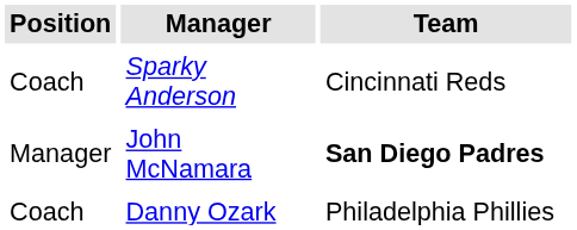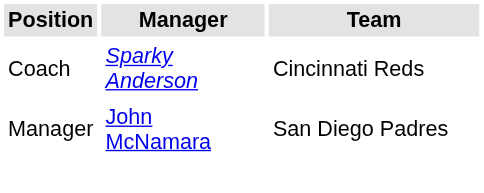 <table border="0" cellspacing="3" cellpadding="3">
 <tr style="background: #e3e3e3;">
 <th width="50">Position</th>
 <th style="width:115px;">Manager</th>
 <th style="width:150px;">Team</th>
 </tr>
 <tr>
 <td>Coach</td>
 <td><em><a href='#'>Sparky Anderson</a></em></td>
 <td>Cincinnati Reds</td>
 </tr>
 <tr>
 <td>Manager</td>
 <td><a href='#'>John McNamara</a></td>
-<td><strong>San Diego Padres</strong></td>
-</tr>
-<tr>
-<td>Coach</td>
-<td><a href='#'>Danny Ozark</a></td>
-<td>Philadelphia Phillies</td>
+<td>San Diego Padres</td>
 </tr>
 </table>
